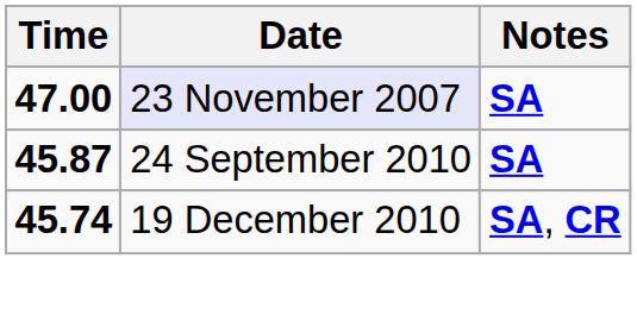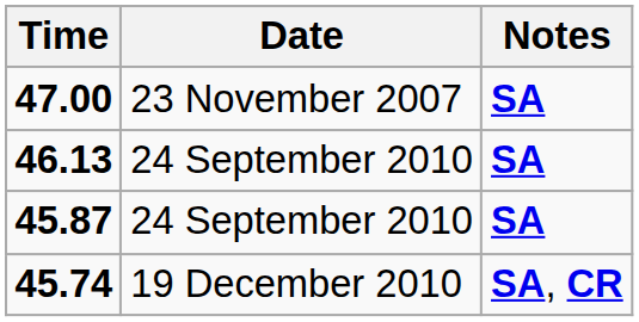 <table class="wikitable">
 <tr>
 <th>Time</th>
 <th>Date</th>
 <th>Notes</th>
 </tr>
 <tr>
 <td><strong>47.00</strong></td>
-<td style="background: lavender;">23 November 2007</td>
+<td>23 November 2007</td>
+<td><strong><a href='#'>SA</a></strong></td>
+</tr>
+<tr>
+<td><strong>46.13</strong></td>
+<td>24 September 2010</td>
 <td><strong><a href='#'>SA</a></strong></td>
 </tr>
 <tr>
 <td><strong>45.87</strong></td>
 <td>24 September 2010</td>
 <td><strong><a href='#'>SA</a></strong></td>
 </tr>
 <tr>
 <td><strong>45.74</strong></td>
 <td>19 December 2010</td>
 <td><strong><a href='#'>SA</a></strong>, <strong><a href='#'>CR</a></strong></td>
 </tr>
 </table>
